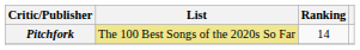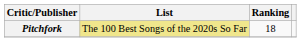 <table class="sortable wikitable plainrowheaders">
 <tr>
 <th>Critic/Publisher</th>
 <th>List</th>
 <th>Ranking</th>
 <th class="unsortable"></th>
 </tr>
 <tr>
 <th scope="row"><em>Pitchfork</em></th>
 <td style="background: khaki;">The 100 Best Songs of the 2020s So Far</td>
-<td style="text-align:center">14</td>
+<td style="text-align:center">18</td>
 <td style="text-align:center"></td>
 </tr>
 <tr>
 </tr>
 </table>
